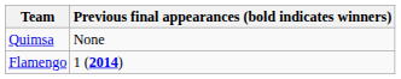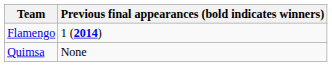 <table class="wikitable">
 <tr>
 <th>Team</th>
 <th>Previous final appearances (bold indicates winners)</th>
 </tr>
 <tr>
+<td> <a href='#'>Flamengo</a></td>
+<td>1 (<strong><a href='#'>2014</a></strong>)</td>
+</tr>
+<tr>
 <td> <a href='#'>Quimsa</a></td>
 <td>None</td>
 </tr>
-<tr>
-<td> <a href='#'>Flamengo</a></td>
-<td>1 (<strong><a href='#'>2014</a></strong>)</td>
-</tr>
 </table>
